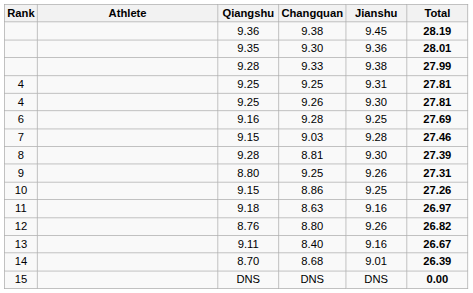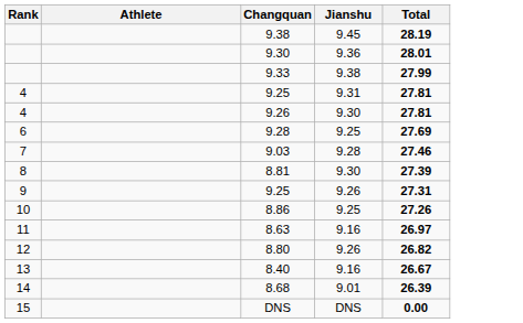 <table class=wikitable style="text-align:center">
 <tr>
 <th width=40>Rank</th>
 <th width=250>Athlete</th>
-<th width=80>Qiangshu</th>
 <th width=80>Changquan</th>
 <th width=80>Jianshu</th>
 <th width=80>Total</th>
 </tr>
 <tr>
 <td></td>
 <td align=left></td>
-<td>9.36</td>
 <td>9.38</td>
 <td>9.45</td>
 <td><strong>28.19</strong></td>
 </tr>
 <tr>
 <td></td>
 <td align=left></td>
-<td>9.35</td>
 <td>9.30</td>
 <td>9.36</td>
 <td><strong>28.01</strong></td>
 </tr>
 <tr>
 <td></td>
 <td align=left></td>
-<td>9.28</td>
 <td>9.33</td>
 <td>9.38</td>
 <td><strong>27.99</strong></td>
 </tr>
 <tr>
 <td>4</td>
 <td align=left></td>
 <td>9.25</td>
-<td>9.25</td>
 <td>9.31</td>
 <td><strong>27.81</strong></td>
 </tr>
 <tr>
 <td>4</td>
 <td align=left></td>
-<td>9.25</td>
 <td>9.26</td>
 <td>9.30</td>
 <td><strong>27.81</strong></td>
 </tr>
 <tr>
 <td>6</td>
 <td align=left></td>
-<td>9.16</td>
 <td>9.28</td>
 <td>9.25</td>
 <td><strong>27.69</strong></td>
 </tr>
 <tr>
 <td>7</td>
 <td align=left></td>
-<td>9.15</td>
 <td>9.03</td>
 <td>9.28</td>
 <td><strong>27.46</strong></td>
 </tr>
 <tr>
 <td>8</td>
 <td align=left></td>
-<td>9.28</td>
 <td>8.81</td>
 <td>9.30</td>
 <td><strong>27.39</strong></td>
 </tr>
 <tr>
 <td>9</td>
 <td align=left></td>
-<td>8.80</td>
 <td>9.25</td>
 <td>9.26</td>
 <td><strong>27.31</strong></td>
 </tr>
 <tr>
 <td>10</td>
 <td align=left></td>
-<td>9.15</td>
 <td>8.86</td>
 <td>9.25</td>
 <td><strong>27.26</strong></td>
 </tr>
 <tr>
 <td>11</td>
 <td align=left></td>
-<td>9.18</td>
 <td>8.63</td>
 <td>9.16</td>
 <td><strong>26.97</strong></td>
 </tr>
 <tr>
 <td>12</td>
 <td align=left></td>
-<td>8.76</td>
 <td>8.80</td>
 <td>9.26</td>
 <td><strong>26.82</strong></td>
 </tr>
 <tr>
 <td>13</td>
 <td align=left></td>
-<td>9.11</td>
 <td>8.40</td>
 <td>9.16</td>
 <td><strong>26.67</strong></td>
 </tr>
 <tr>
 <td>14</td>
 <td align=left></td>
-<td>8.70</td>
 <td>8.68</td>
 <td>9.01</td>
 <td><strong>26.39</strong></td>
 </tr>
 <tr>
 <td>15</td>
 <td align=left></td>
 <td>DNS</td>
 <td>DNS</td>
-<td>DNS</td>
 <td><strong>0.00</strong></td>
 </tr>
 </table>
